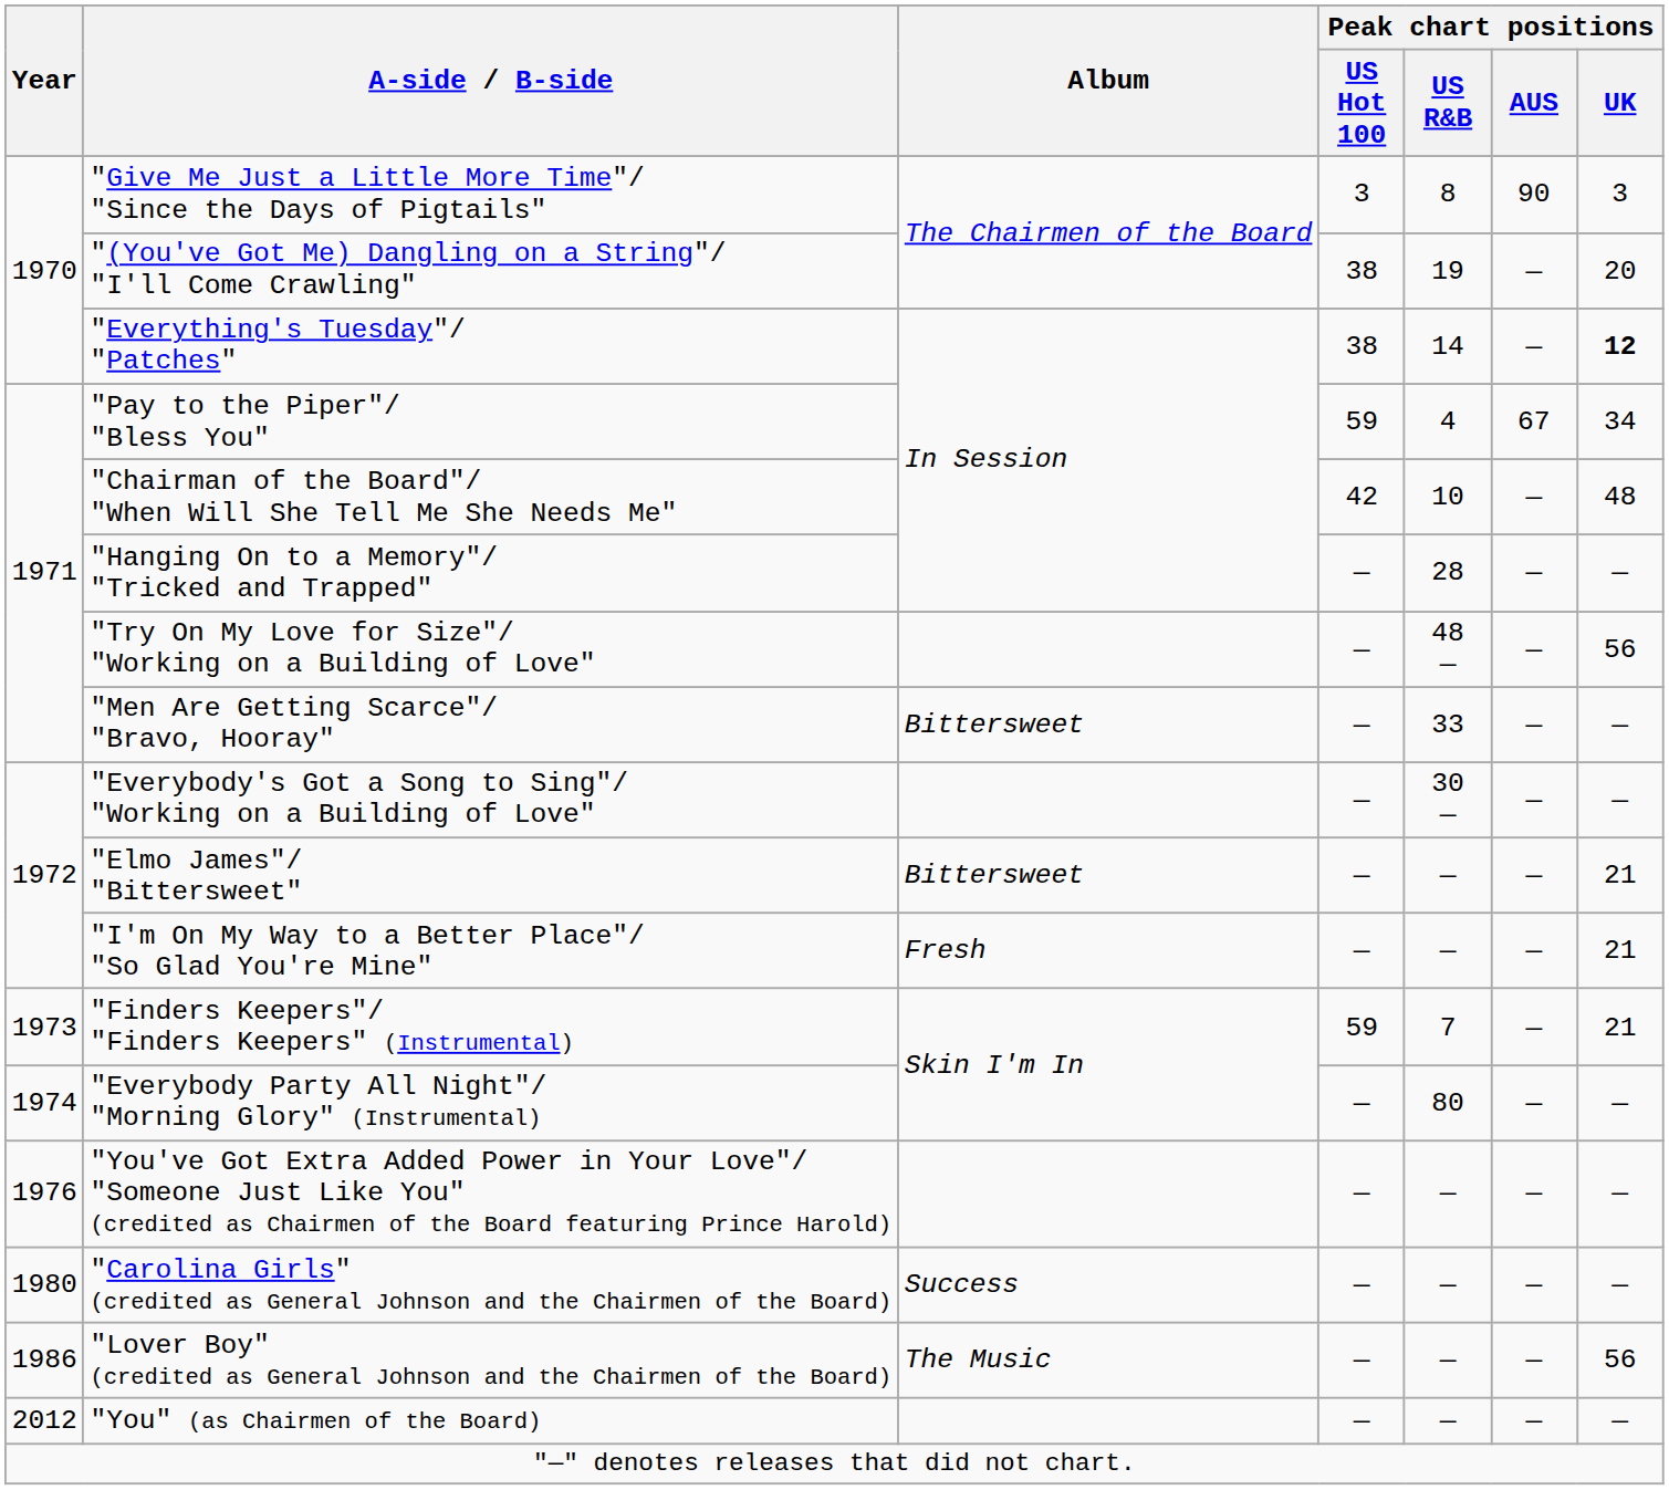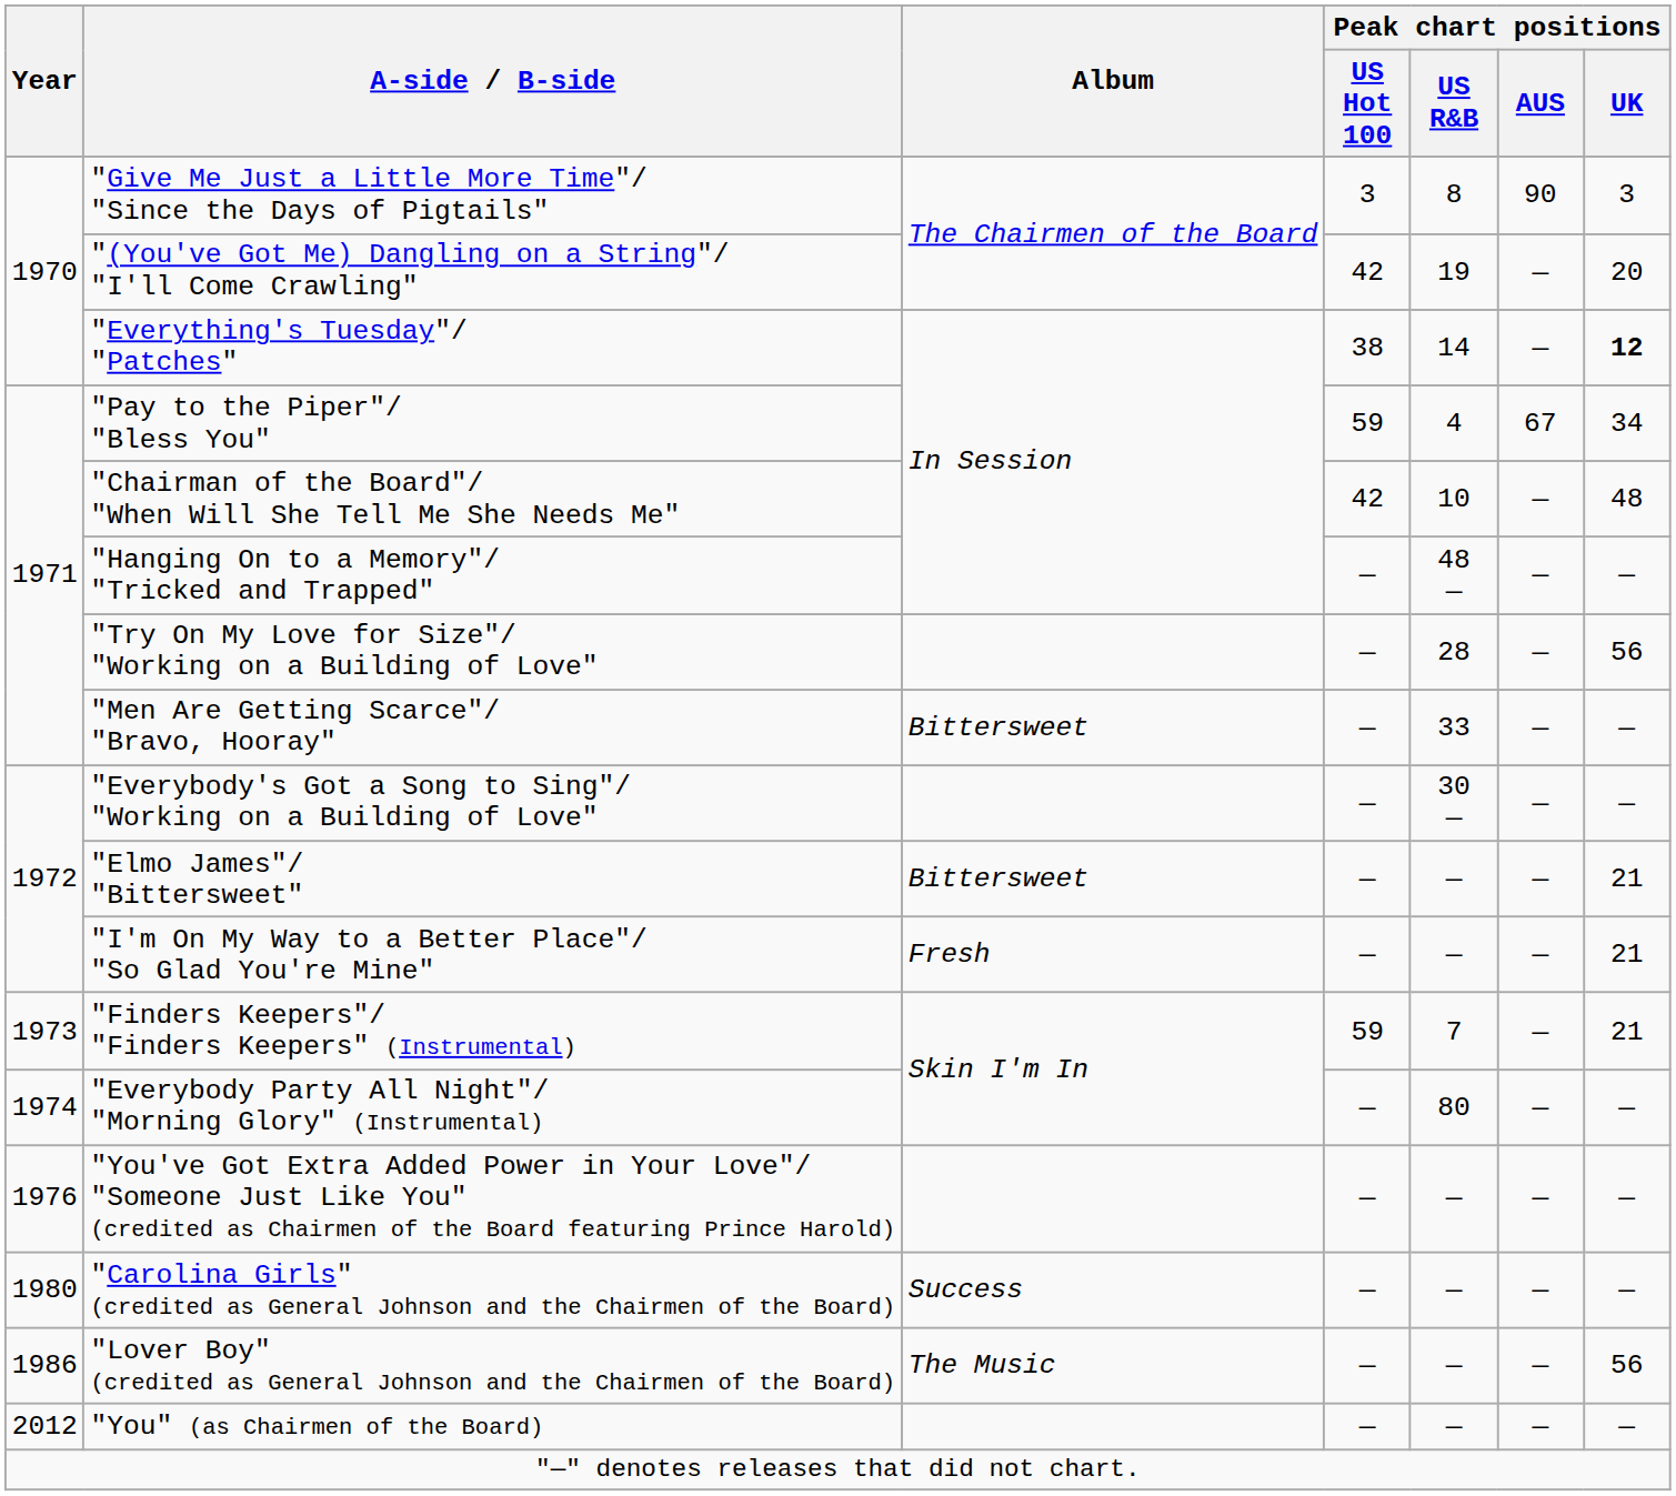 <table class="wikitable">
 <tr>
 <th rowspan="2">Year</th>
 <th rowspan="2"><a href='#'>A-side</a> / <a href='#'>B-side</a></th>
 <th rowspan="2">Album</th>
 <th colspan="4">Peak chart positions</th>
 </tr>
 <tr>
 <th width="35"><a href='#'>US Hot 100</a><br></th>
 <th width="35"><a href='#'>US R&B</a><br></th>
 <th width="35"><a href='#'>AUS</a><br></th>
 <th width="35"><a href='#'>UK</a><br></th>
 </tr>
 <tr>
 <td rowspan="3">1970</td>
 <td>"<a href='#'>Give Me Just a Little More Time</a>"/<br> "Since the Days of Pigtails"</td>
 <td rowspan="2"><em><a href='#'>The Chairmen of the Board</a></em></td>
 <td align="center">3</td>
 <td align="center">8</td>
 <td align="center">90</td>
 <td align="center">3</td>
 </tr>
 <tr>
 <td>"<a href='#'>(You've Got Me) Dangling on a String</a>"/<br> "I'll Come Crawling"</td>
-<td align="center">38</td>
+<td align="center">42</td>
 <td align="center">19</td>
 <td align="center">—</td>
 <td align="center">20</td>
 </tr>
 <tr>
 <td>"<a href='#'>Everything's Tuesday</a>"/<br> "<a href='#'>Patches</a>"</td>
 <td rowspan="4"><em>In Session</em></td>
 <td align="center">38</td>
 <td align="center">14</td>
 <td align="center">—</td>
 <td align="center"><strong>12</strong></td>
 </tr>
 <tr>
 <td rowspan="5">1971</td>
 <td>"Pay to the Piper"/<br>"Bless You"</td>
 <td align="center">59</td>
 <td align="center">4</td>
 <td align="center">67</td>
 <td align="center">34</td>
 </tr>
 <tr>
 <td>"Chairman of the Board"/<br>"When Will She Tell Me She Needs Me"</td>
 <td align="center">42</td>
 <td align="center">10</td>
 <td align="center">—</td>
 <td align="center">48</td>
 </tr>
 <tr>
 <td>"Hanging On to a Memory"/<br>"Tricked and Trapped"</td>
 <td align="center">—</td>
-<td align="center">28</td>
+<td align="center">48 <br> —</td>
 <td align="center">—</td>
 <td align="center">—</td>
 </tr>
 <tr>
 <td>"Try On My Love for Size"/<br>"Working on a Building of Love"</td>
 <td></td>
 <td align="center">—</td>
-<td align="center">48 <br> —</td>
+<td align="center">28</td>
 <td align="center">—</td>
 <td align="center">56</td>
 </tr>
 <tr>
 <td>"Men Are Getting Scarce"/<br>"Bravo, Hooray"</td>
 <td><em>Bittersweet</em></td>
 <td align="center">—</td>
 <td align="center">33</td>
 <td align="center">—</td>
 <td align="center">—</td>
 </tr>
 <tr>
 <td rowspan="3">1972</td>
 <td>"Everybody's Got a Song to Sing"/<br>"Working on a Building of Love"</td>
 <td></td>
 <td align="center">—</td>
 <td align="center">30 <br> —</td>
 <td align="center">—</td>
 <td align="center">—</td>
 </tr>
 <tr>
 <td>"Elmo James"/<br>"Bittersweet"</td>
 <td><em>Bittersweet</em></td>
 <td align="center">—</td>
 <td align="center">—</td>
 <td align="center">—</td>
 <td align="center">21</td>
 </tr>
 <tr>
 <td>"I'm On My Way to a Better Place"/<br>"So Glad You're Mine"</td>
 <td><em>Fresh</em></td>
 <td align="center">—</td>
 <td align="center">—</td>
 <td align="center">—</td>
 <td align="center">21</td>
 </tr>
 <tr>
 <td>1973</td>
 <td>"Finders Keepers"/<br>"Finders Keepers" <small>(<a href='#'>Instrumental</a>)</small></td>
 <td rowspan="2"><em>Skin I'm In</em></td>
 <td align="center">59</td>
 <td align="center">7</td>
 <td align="center">—</td>
 <td align="center">21</td>
 </tr>
 <tr>
 <td>1974</td>
 <td>"Everybody Party All Night"/ <br>  "Morning Glory" <small>(Instrumental)</small></td>
 <td align="center">—</td>
 <td align="center">80</td>
 <td align="center">—</td>
 <td align="center">—</td>
 </tr>
 <tr>
 <td>1976</td>
 <td>"You've Got Extra Added Power in Your Love"/ <br>  "Someone Just Like You" <br><small>(credited as Chairmen of the Board featuring Prince Harold)</small></td>
 <td></td>
 <td align="center">—</td>
 <td align="center">—</td>
 <td align="center">—</td>
 <td align="center">—</td>
 </tr>
 <tr>
 <td>1980</td>
 <td>"<a href='#'>Carolina Girls</a>"<br><small>(credited as General Johnson and the Chairmen of the Board)</small></td>
 <td><em>Success</em></td>
 <td align="center">—</td>
 <td align="center">—</td>
 <td align="center">—</td>
 <td align="center">—</td>
 </tr>
 <tr>
 <td>1986</td>
 <td>"Lover Boy" <br><small>(credited as General Johnson and the Chairmen of the Board)</small></td>
 <td><em>The Music</em></td>
 <td align="center">—</td>
 <td align="center">—</td>
 <td align="center">—</td>
 <td align="center">56</td>
 </tr>
 <tr>
 <td>2012</td>
 <td>"You" <small>(as Chairmen of the Board)</small></td>
 <td></td>
 <td align="center">—</td>
 <td align="center">—</td>
 <td align="center">—</td>
 <td align="center">—</td>
 </tr>
 <tr>
 <td colspan="8" style="text-align:center; font-size:9pt;">"—" denotes releases that did not chart.</td>
 </tr>
 </table>
